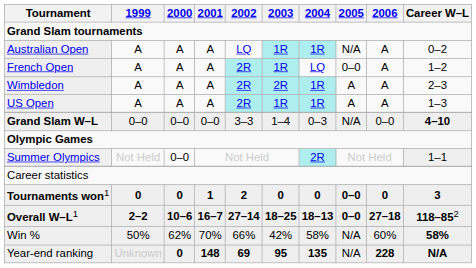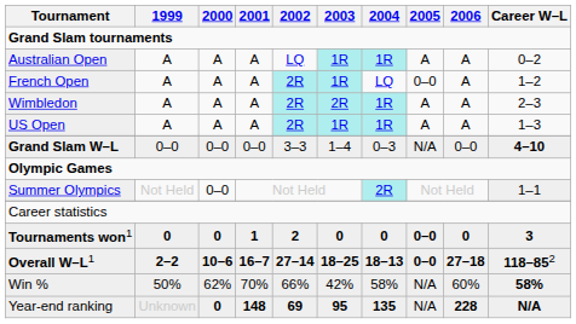 <table class="wikitable">
 <tr>
 <th>Tournament</th>
 <th><a href='#'>1999</a></th>
 <th><a href='#'>2000</a></th>
 <th><a href='#'>2001</a></th>
 <th><a href='#'>2002</a></th>
 <th><a href='#'>2003</a></th>
 <th><a href='#'>2004</a></th>
 <th><a href='#'>2005</a></th>
 <th><a href='#'>2006</a></th>
 <th>Career W–L</th>
 </tr>
 <tr>
 <td colspan="16"><strong>Grand Slam tournaments</strong></td>
 </tr>
 <tr>
 <td style="background:#EFEFEF;"><a href='#'>Australian Open</a></td>
 <td align="center">A</td>
 <td align="center">A</td>
 <td align="center">A</td>
 <td align="center"><a href='#'>LQ</a></td>
 <td style="background:#afeeee;" align="center"><a href='#'>1R</a></td>
 <td style="background:#afeeee;" align="center"><a href='#'>1R</a></td>
-<td align="center">N/A</td>
+<td align="center">A</td>
 <td align="center">A</td>
 <td align="center">0–2</td>
 </tr>
 <tr>
 <td style="background:#EFEFEF;"><a href='#'>French Open</a></td>
 <td align="center">A</td>
 <td align="center">A</td>
 <td align="center">A</td>
 <td style="background:#afeeee;" align="center"><a href='#'>2R</a></td>
 <td style="background:#afeeee;" align="center"><a href='#'>1R</a></td>
 <td align="center"><a href='#'>LQ</a></td>
 <td align="center">0–0</td>
 <td align="center">A</td>
 <td align="center">1–2</td>
 </tr>
 <tr>
 <td style="background:#EFEFEF;"><a href='#'>Wimbledon</a></td>
 <td align="center">A</td>
 <td align="center">A</td>
 <td align="center">A</td>
 <td style="background:#afeeee;" align="center"><a href='#'>2R</a></td>
 <td style="background:#afeeee;" align="center"><a href='#'>2R</a></td>
 <td style="background:#afeeee;" align="center"><a href='#'>1R</a></td>
 <td align="center">A</td>
 <td align="center">A</td>
 <td align="center">2–3</td>
 </tr>
 <tr>
 <td style="background:#EFEFEF;"><a href='#'>US Open</a></td>
 <td align="center">A</td>
 <td align="center">A</td>
 <td align="center">A</td>
 <td style="background:#afeeee;" align="center"><a href='#'>2R</a></td>
 <td style="background:#afeeee;" align="center"><a href='#'>1R</a></td>
 <td style="background:#afeeee;" align="center"><a href='#'>1R</a></td>
 <td align="center">A</td>
 <td align="center">A</td>
 <td align="center">1–3</td>
 </tr>
 <tr>
 </tr>
 <tr bgcolor="#efefef">
 <td><strong>Grand Slam W–L</strong></td>
 <td align="center">0–0</td>
 <td align="center">0–0</td>
 <td align="center">0–0</td>
 <td align="center">3–3</td>
 <td align="center">1–4</td>
 <td align="center">0–3</td>
 <td align="center">N/A</td>
 <td align="center">0–0</td>
 <td align="center"><strong>4–10</strong></td>
 </tr>
 <tr>
 <td colspan="16"><strong>Olympic Games</strong></td>
 </tr>
 <tr>
 <td style="background:#EFEFEF;"><a href='#'>Summer Olympics</a></td>
 <td colspan="1" style="color:#cccccc;" align="center">Not Held</td>
 <td align="center">0–0</td>
 <td colspan="3" style="color:#cccccc;" align="center">Not Held</td>
 <td style="background:#afeeee;" align="center"><a href='#'>2R</a></td>
 <td colspan="2" style="color:#cccccc;" align="center">Not Held</td>
 <td style="background:#EFEFEF;" align="center">1–1</td>
 </tr>
 <tr>
 </tr>
 <tr>
 <td colspan="17">Career statistics</td>
 </tr>
 <tr bgcolor="#efefef">
 <td><strong>Tournaments won</strong><sup>1</sup></td>
 <td align="center"><strong>0</strong></td>
 <td align="center"><strong>0</strong></td>
 <td align="center"><strong>1</strong></td>
 <td align="center"><strong>2</strong></td>
 <td align="center"><strong>0</strong></td>
 <td align="center"><strong>0</strong></td>
 <td align="center"><strong>0–0</strong></td>
 <td align="center"><strong>0</strong></td>
 <td align="center"><strong>3</strong></td>
 </tr>
 <tr bgcolor="#efefef">
 <td><strong>Overall W–L</strong><sup>1</sup></td>
 <td align="center"><strong>2–2</strong></td>
 <td align="center"><strong>10–6</strong></td>
 <td align="center"><strong>16–7</strong></td>
 <td align="center"><strong>27–14</strong></td>
 <td align="center"><strong>18–25</strong></td>
 <td align="center"><strong>18–13</strong></td>
 <td align="center"><strong>0–0</strong></td>
 <td align="center"><strong>27–18</strong></td>
 <td align="center"><strong>118–85</strong><sup>2</sup></td>
 </tr>
 <tr bgcolor="#efefef">
 <td>Win %</td>
 <td align="center">50%</td>
 <td align="center">62%</td>
 <td align="center">70%</td>
 <td align="center">66%</td>
 <td align="center">42%</td>
 <td align="center">58%</td>
 <td align="center">N/A</td>
 <td align="center">60%</td>
 <td align="center"><strong>58%</strong></td>
 </tr>
 <tr bgcolor="#efefef">
 <td style="background:#EFEFEF;">Year-end ranking</td>
 <td colspan="1" style="color:#cccccc;" align="center"><span> Unknown</span></td>
 <td align="center"><strong>0</strong></td>
 <td align="center"><strong>148</strong></td>
 <td align="center"><strong>69</strong></td>
 <td align="center"><strong>95</strong></td>
 <td align="center"><strong>135</strong></td>
 <td align="center">N/A</td>
 <td align="center"><strong>228</strong></td>
 <td align="center"><strong>N/A</strong></td>
 </tr>
 </table>
